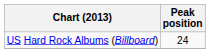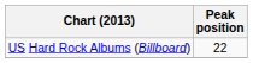 <table class="wikitable">
 <tr>
 <th>Chart (2013)</th>
 <th>Peak<br>position</th>
 </tr>
 <tr>
 <td><a href='#'>US</a> <a href='#'>Hard Rock Albums</a> (<em><a href='#'>Billboard</a></em>)</td>
-<td style="text-align:center;">24</td>
+<td style="text-align:center;">22</td>
 </tr>
 <tr>
 </tr>
 </table>
